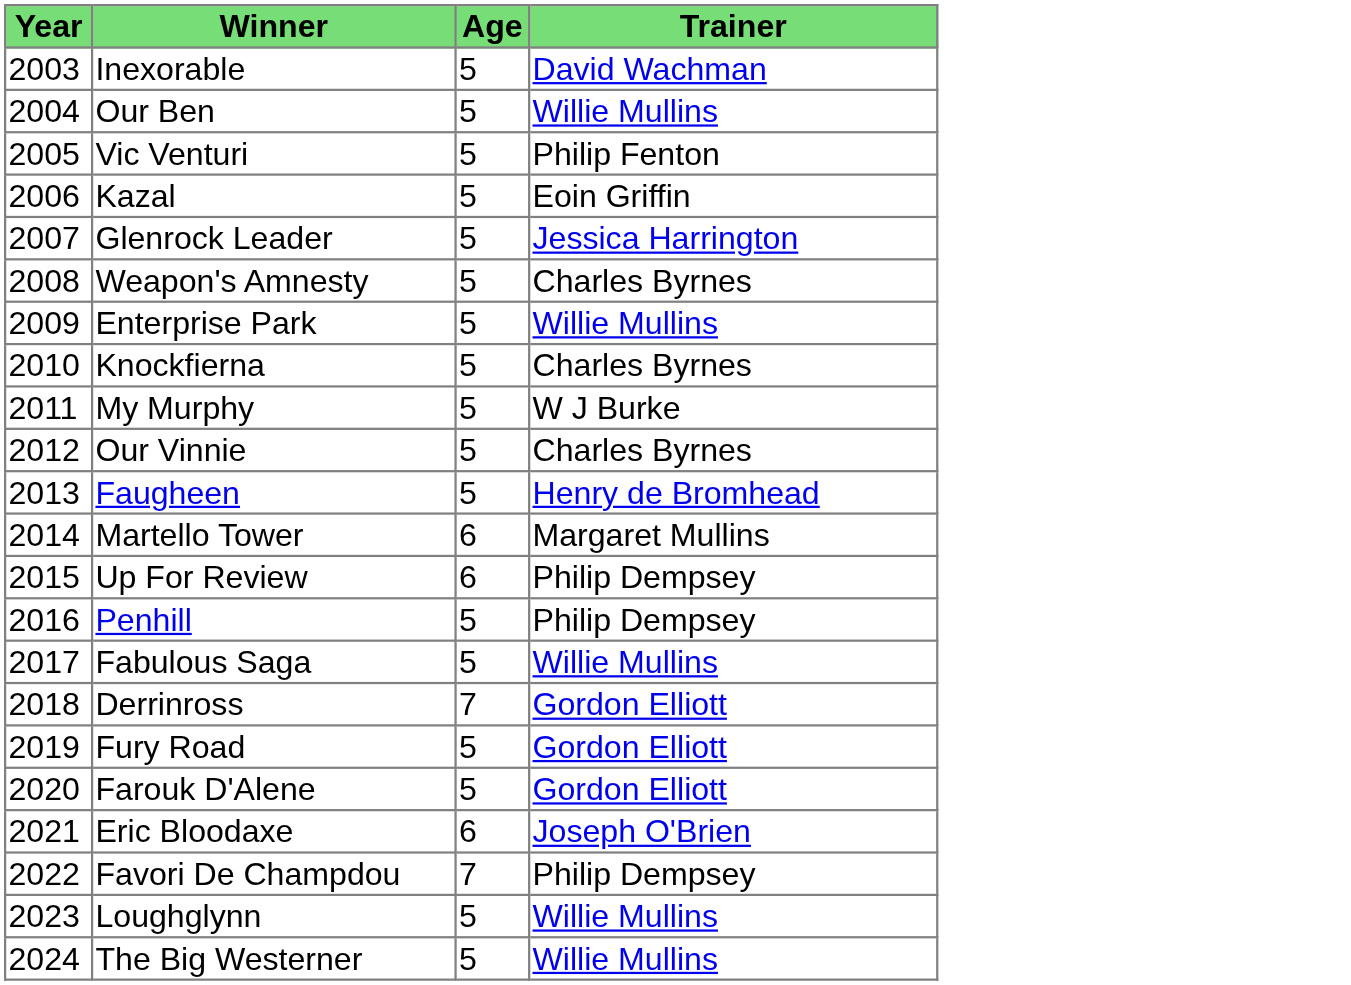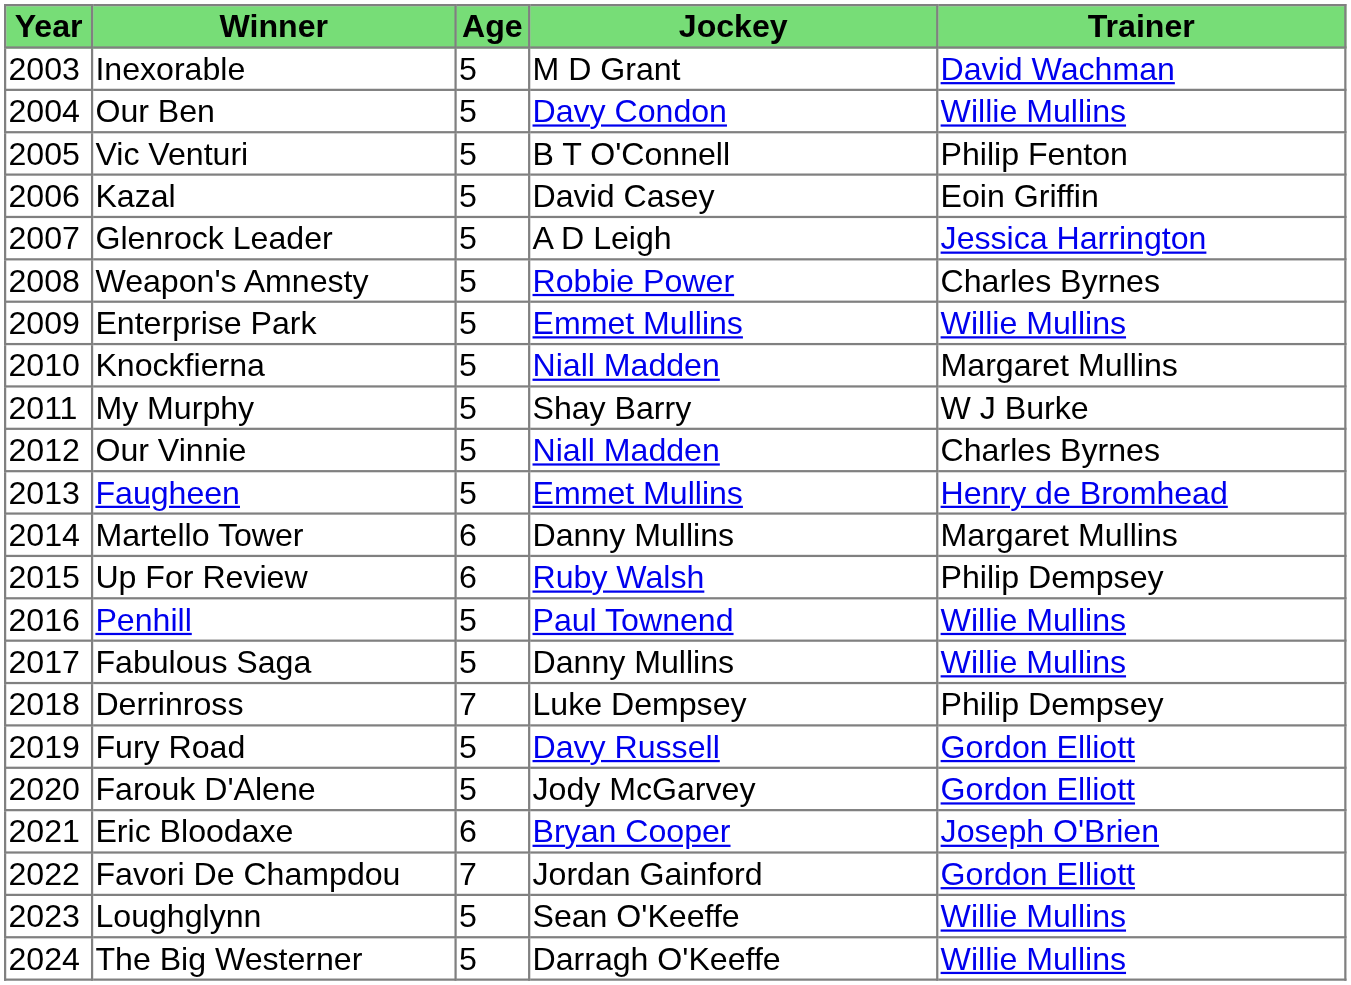 <table class = "sortable" | border="1"  style="border-collapse: collapse; font-size:90%">
 <tr bgcolor="#77dd77" align="center">
 <th style="width:36px"><strong>Year</strong></th>
 <th style="width:160px"><strong>Winner</strong></th>
 <th style="width:30px"><strong>Age</strong></th>
+<th style="width:180px"><strong>Jockey</strong></th>
 <th style="width:180px"><strong>Trainer</strong></th>
 </tr>
 <tr>
 <td>2003</td>
 <td>Inexorable</td>
 <td>5</td>
+<td>M D Grant</td>
 <td><a href='#'>David Wachman</a></td>
 </tr>
 <tr>
 <td>2004</td>
 <td>Our Ben</td>
 <td>5</td>
+<td><a href='#'>Davy Condon</a></td>
 <td><a href='#'>Willie Mullins</a></td>
 </tr>
 <tr>
 <td>2005</td>
 <td>Vic Venturi</td>
 <td>5</td>
+<td>B T O'Connell</td>
 <td>Philip Fenton</td>
 </tr>
 <tr>
 <td>2006</td>
 <td>Kazal</td>
 <td>5</td>
+<td>David Casey</td>
 <td>Eoin Griffin</td>
 </tr>
 <tr>
 <td>2007</td>
 <td>Glenrock Leader</td>
 <td>5</td>
+<td>A D Leigh</td>
 <td><a href='#'>Jessica Harrington</a></td>
 </tr>
 <tr>
 <td>2008</td>
 <td>Weapon's Amnesty</td>
 <td>5</td>
+<td><a href='#'>Robbie Power</a></td>
 <td>Charles Byrnes</td>
 </tr>
 <tr>
 <td>2009</td>
 <td>Enterprise Park</td>
 <td>5</td>
+<td><a href='#'>Emmet Mullins</a></td>
 <td><a href='#'>Willie Mullins</a></td>
 </tr>
 <tr>
 <td>2010</td>
 <td>Knockfierna</td>
 <td>5</td>
-<td>Charles Byrnes</td>
+<td><a href='#'>Niall Madden</a></td>
+<td>Margaret Mullins</td>
 </tr>
 <tr>
 <td>2011</td>
 <td>My Murphy</td>
 <td>5</td>
+<td>Shay Barry</td>
 <td>W J Burke</td>
 </tr>
 <tr>
 <td>2012</td>
 <td>Our Vinnie</td>
 <td>5</td>
+<td><a href='#'>Niall Madden</a></td>
 <td>Charles Byrnes</td>
 </tr>
 <tr>
 <td>2013</td>
 <td><a href='#'>Faugheen</a></td>
 <td>5</td>
+<td><a href='#'>Emmet Mullins</a></td>
 <td><a href='#'>Henry de Bromhead</a></td>
 </tr>
 <tr>
 <td>2014</td>
 <td>Martello Tower</td>
 <td>6</td>
+<td>Danny Mullins</td>
 <td>Margaret Mullins</td>
 </tr>
 <tr>
 <td>2015</td>
 <td>Up For Review</td>
 <td>6</td>
+<td><a href='#'>Ruby Walsh</a></td>
 <td>Philip Dempsey</td>
 </tr>
 <tr>
 <td>2016</td>
 <td><a href='#'>Penhill</a></td>
 <td>5</td>
-<td>Philip Dempsey</td>
+<td><a href='#'>Paul Townend</a></td>
+<td><a href='#'>Willie Mullins</a></td>
 </tr>
 <tr>
 <td>2017</td>
 <td>Fabulous Saga</td>
 <td>5</td>
+<td>Danny Mullins</td>
 <td><a href='#'>Willie Mullins</a></td>
 </tr>
 <tr>
 <td>2018</td>
 <td>Derrinross</td>
 <td>7</td>
-<td><a href='#'>Gordon Elliott</a></td>
+<td>Luke Dempsey</td>
+<td>Philip Dempsey</td>
 </tr>
 <tr>
 <td>2019</td>
 <td>Fury Road</td>
 <td>5</td>
+<td><a href='#'>Davy Russell</a></td>
 <td><a href='#'>Gordon Elliott</a></td>
 </tr>
 <tr>
 <td>2020</td>
 <td>Farouk D'Alene</td>
 <td>5</td>
+<td>Jody McGarvey</td>
 <td><a href='#'>Gordon Elliott</a></td>
 </tr>
 <tr>
 <td>2021</td>
 <td>Eric Bloodaxe</td>
 <td>6</td>
+<td><a href='#'>Bryan Cooper</a></td>
 <td><a href='#'>Joseph O'Brien</a></td>
 </tr>
 <tr>
 <td>2022</td>
 <td>Favori De Champdou</td>
 <td>7</td>
-<td>Philip Dempsey</td>
+<td>Jordan Gainford</td>
+<td><a href='#'>Gordon Elliott</a></td>
 </tr>
 <tr>
 <td>2023</td>
 <td>Loughglynn</td>
 <td>5</td>
+<td>Sean O'Keeffe</td>
 <td><a href='#'>Willie Mullins</a></td>
 </tr>
 <tr>
 <td>2024</td>
 <td>The Big Westerner</td>
 <td>5</td>
+<td>Darragh O'Keeffe</td>
 <td><a href='#'>Willie Mullins</a></td>
 </tr>
 </table>
